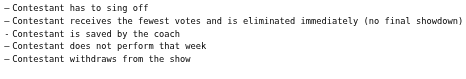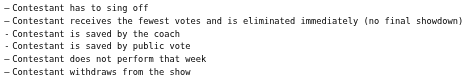 <table>
 <tr valign="top">
 <td> –</td>
 <td>Contestant has to sing off</td>
 </tr>
 <tr valign="top">
 <td> –</td>
 <td>Contestant receives the fewest votes and is eliminated immediately (no final showdown)</td>
 </tr>
 <tr valign="top">
 <td> -</td>
 <td>Contestant is saved by the coach</td>
 </tr>
 <tr valign="top">
+<td> -</td>
+<td>Contestant is saved by public vote</td>
+</tr>
+<tr valign="top">
 <td> –</td>
 <td>Contestant does not perform that week</td>
 </tr>
 <tr valign="top">
 <td> –</td>
 <td>Contestant withdraws from the show</td>
 </tr>
 </table>
